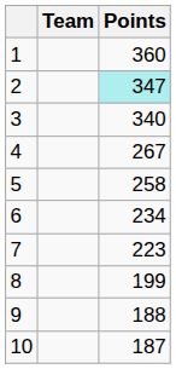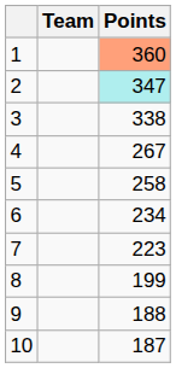 <table class="wikitable">
 <tr>
 <th></th>
 <th>Team</th>
 <th>Points</th>
 </tr>
 <tr>
 <td>1</td>
 <td></td>
-<td align=right>360</td>
+<td align=right style="background: lightsalmon;">360</td>
 </tr>
 <tr>
 <td>2</td>
 <td></td>
 <td align=right style="background: paleturquoise;">347</td>
 </tr>
 <tr>
 <td>3</td>
 <td></td>
-<td align=right>340</td>
+<td align=right>338</td>
 </tr>
 <tr>
 <td>4</td>
 <td></td>
 <td align=right>267</td>
 </tr>
 <tr>
 <td>5</td>
 <td></td>
 <td align=right>258</td>
 </tr>
 <tr>
 <td>6</td>
 <td></td>
 <td align=right>234</td>
 </tr>
 <tr>
 <td>7</td>
 <td></td>
 <td align=right>223</td>
 </tr>
 <tr>
 <td>8</td>
 <td></td>
 <td align=right>199</td>
 </tr>
 <tr>
 <td>9</td>
 <td></td>
 <td align=right>188</td>
 </tr>
 <tr>
 <td>10</td>
 <td></td>
 <td align=right>187</td>
 </tr>
 </table>
